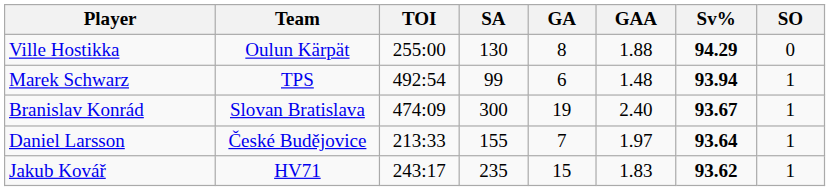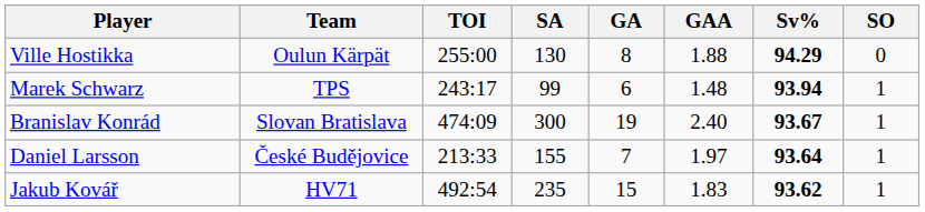 <table class="wikitable sortable" style="text-align:center;">
 <tr>
 <th style="width:170px;">Player</th>
 <th style="width:130px;">Team</th>
 <th style="width:60px;">TOI</th>
 <th style="width:50px;">SA</th>
 <th style="width:50px;">GA</th>
 <th style="width:60px;">GAA</th>
 <th style="width:60px;">Sv%</th>
 <th style="width:50px;">SO</th>
 </tr>
 <tr>
 <td style="text-align:left;"> <a href='#'>Ville Hostikka</a></td>
 <td><a href='#'>Oulun Kärpät</a></td>
 <td>255:00</td>
 <td>130</td>
 <td>8</td>
 <td>1.88</td>
 <td><strong>94.29</strong></td>
 <td>0</td>
 </tr>
 <tr>
 <td style="text-align:left;"> <a href='#'>Marek Schwarz</a></td>
 <td><a href='#'>TPS</a></td>
-<td>492:54</td>
+<td>243:17</td>
 <td>99</td>
 <td>6</td>
 <td>1.48</td>
 <td><strong>93.94</strong></td>
 <td>1</td>
 </tr>
 <tr>
 <td style="text-align:left;"> <a href='#'>Branislav Konrád</a></td>
 <td><a href='#'>Slovan Bratislava</a></td>
 <td>474:09</td>
 <td>300</td>
 <td>19</td>
 <td>2.40</td>
 <td><strong>93.67</strong></td>
 <td>1</td>
 </tr>
 <tr>
 <td style="text-align:left;"> <a href='#'>Daniel Larsson</a></td>
 <td><a href='#'>České Budějovice</a></td>
 <td>213:33</td>
 <td>155</td>
 <td>7</td>
 <td>1.97</td>
 <td><strong>93.64</strong></td>
 <td>1</td>
 </tr>
 <tr>
 <td style="text-align:left;"> <a href='#'>Jakub Kovář</a></td>
 <td><a href='#'>HV71</a></td>
-<td>243:17</td>
+<td>492:54</td>
 <td>235</td>
 <td>15</td>
 <td>1.83</td>
 <td><strong>93.62</strong></td>
 <td>1</td>
 </tr>
 </table>
